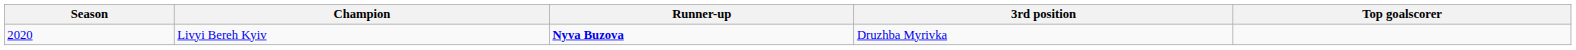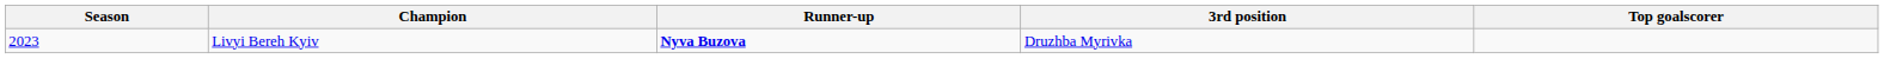 <table class="wikitable" width=100%>
 <tr>
 <th>Season</th>
 <th>Champion</th>
 <th>Runner-up</th>
 <th>3rd position</th>
 <th>Top goalscorer</th>
 </tr>
 <tr>
-<td><a href='#'>2020</a></td>
+<td><a href='#'>2023</a></td>
 <td><a href='#'>Livyi Bereh Kyiv</a></td>
 <td><strong><a href='#'>Nyva Buzova</a></strong></td>
 <td><a href='#'>Druzhba Myrivka</a></td>
 <td></td>
 </tr>
 </table>
